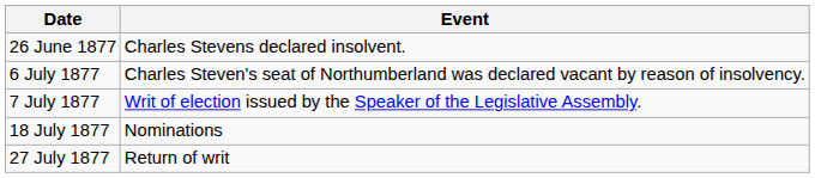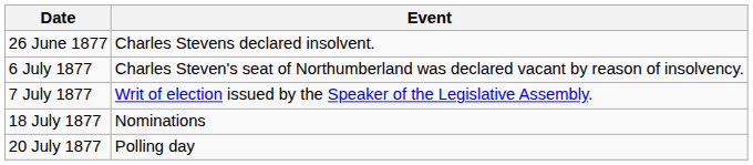 <table class="wikitable">
 <tr>
 <th>Date</th>
 <th>Event</th>
 </tr>
 <tr>
 <td>26 June 1877</td>
 <td>Charles Stevens declared insolvent.</td>
 </tr>
 <tr>
 <td>6 July 1877</td>
 <td>Charles Steven's seat of Northumberland was declared vacant by reason of insolvency.</td>
 </tr>
 <tr>
 <td>7 July 1877</td>
 <td><a href='#'>Writ of election</a> issued by the <a href='#'>Speaker of the Legislative Assembly</a>.</td>
 </tr>
 <tr>
 <td>18 July 1877</td>
 <td>Nominations</td>
 </tr>
 <tr>
-<td>27 July 1877</td>
-<td>Return of writ</td>
+<td>20 July 1877</td>
+<td>Polling day</td>
 </tr>
 </table>
